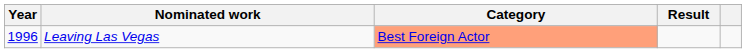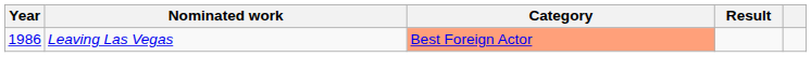 <table class="wikitable sortable">
 <tr>
 <th scope="col" style="width:1em;">Year</th>
 <th scope="col" style="width:39em;">Nominated work</th>
 <th scope="col" style="width:33em;">Category</th>
 <th scope="col" style="width:5em;">Result</th>
 <th scope="col" style="width:2em;" class="unsortable"></th>
 </tr>
 <tr>
-<td><a href='#'>1996</a></td>
+<td><a href='#'>1986</a></td>
 <td><em><a href='#'>Leaving Las Vegas</a></em></td>
 <td style="background: lightsalmon;"><a href='#'>Best Foreign Actor</a></td>
 <td></td>
 <td style="text-align:center;"></td>
 </tr>
 </table>
